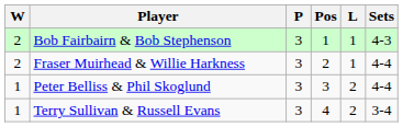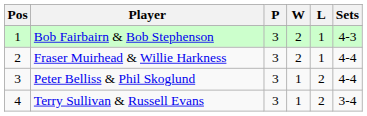 <table class="wikitable">
 <tr>
-<th width=20>W</th>
+<th width=20>Pos</th>
 <th width=270>Player</th>
 <th width=20>P</th>
-<th width=20>Pos</th>
+<th width=20>W</th>
 <th width=20>L</th>
 <th width=20>Sets</th>
 </tr>
 <tr align=center style="background: #ccffcc;">
-<td>2</td>
+<td>1</td>
 <td align="left"> <a href='#'>Bob Fairbairn</a> & <a href='#'>Bob Stephenson</a></td>
 <td>3</td>
-<td>1</td>
+<td>2</td>
 <td>1</td>
 <td>4-3</td>
 </tr>
 <tr align=center>
 <td>2</td>
 <td align="left"> <a href='#'>Fraser Muirhead</a> & <a href='#'>Willie Harkness</a></td>
 <td>3</td>
 <td>2</td>
 <td>1</td>
 <td>4-4</td>
 </tr>
 <tr align=center>
-<td>1</td>
+<td>3</td>
 <td align="left"> <a href='#'>Peter Belliss</a> & <a href='#'>Phil Skoglund</a></td>
 <td>3</td>
-<td>3</td>
+<td>1</td>
 <td>2</td>
 <td>4-4</td>
 </tr>
 <tr align=center>
-<td>1</td>
+<td>4</td>
 <td align="left"> <a href='#'>Terry Sullivan</a> & <a href='#'>Russell Evans</a></td>
 <td>3</td>
-<td>4</td>
+<td>1</td>
 <td>2</td>
 <td>3-4</td>
 </tr>
 </table>
